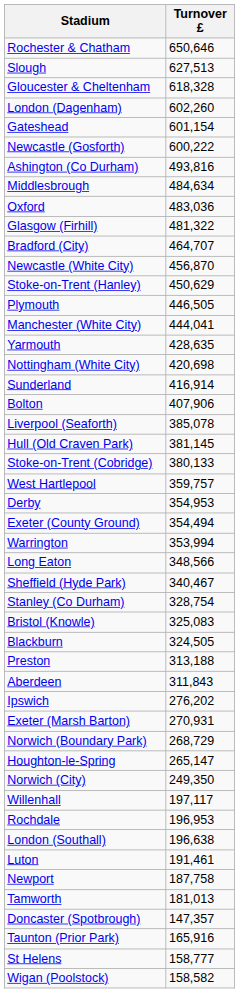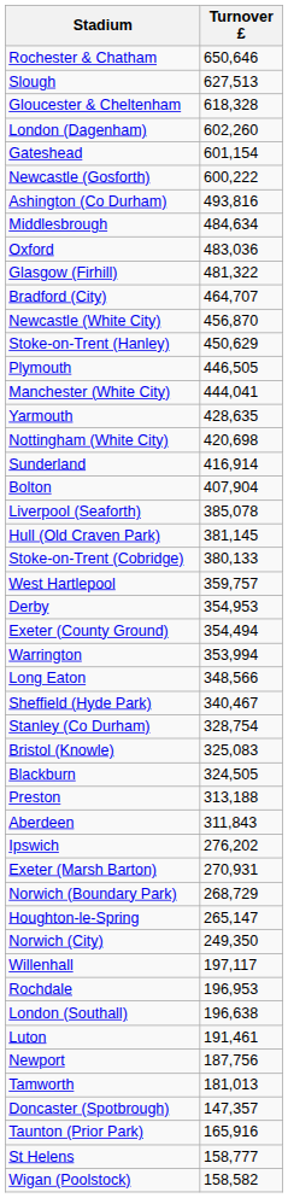 <table class="wikitable">
 <tr>
 <th width=200>Stadium</th>
 <th width=80>Turnover £</th>
 </tr>
 <tr>
 <td><a href='#'>Rochester & Chatham</a></td>
 <td>650,646</td>
 </tr>
 <tr>
 <td><a href='#'>Slough</a></td>
 <td>627,513</td>
 </tr>
 <tr>
 <td><a href='#'>Gloucester & Cheltenham</a></td>
 <td>618,328</td>
 </tr>
 <tr>
 <td><a href='#'>London (Dagenham)</a></td>
 <td>602,260</td>
 </tr>
 <tr>
 <td><a href='#'>Gateshead</a></td>
 <td>601,154</td>
 </tr>
 <tr>
 <td><a href='#'>Newcastle (Gosforth)</a></td>
 <td>600,222</td>
 </tr>
 <tr>
 <td><a href='#'>Ashington (Co Durham)</a></td>
 <td>493,816</td>
 </tr>
 <tr>
 <td><a href='#'>Middlesbrough</a></td>
 <td>484,634</td>
 </tr>
 <tr>
 <td><a href='#'>Oxford</a></td>
 <td>483,036</td>
 </tr>
 <tr>
 <td><a href='#'>Glasgow (Firhill)</a></td>
 <td>481,322</td>
 </tr>
 <tr>
 <td><a href='#'>Bradford (City)</a></td>
 <td>464,707</td>
 </tr>
 <tr>
 <td><a href='#'>Newcastle (White City)</a></td>
 <td>456,870</td>
 </tr>
 <tr>
 <td><a href='#'>Stoke-on-Trent (Hanley)</a></td>
 <td>450,629</td>
 </tr>
 <tr>
 <td><a href='#'>Plymouth</a></td>
 <td>446,505</td>
 </tr>
 <tr>
 <td><a href='#'>Manchester (White City)</a></td>
 <td>444,041</td>
 </tr>
 <tr>
 <td><a href='#'>Yarmouth</a></td>
 <td>428,635</td>
 </tr>
 <tr>
 <td><a href='#'>Nottingham (White City)</a></td>
 <td>420,698</td>
 </tr>
 <tr>
 <td><a href='#'>Sunderland</a></td>
 <td>416,914</td>
 </tr>
 <tr>
 <td><a href='#'>Bolton</a></td>
-<td>407,906</td>
+<td>407,904</td>
 </tr>
 <tr>
 <td><a href='#'>Liverpool (Seaforth)</a></td>
 <td>385,078</td>
 </tr>
 <tr>
 <td><a href='#'>Hull (Old Craven Park)</a></td>
 <td>381,145</td>
 </tr>
 <tr>
 <td><a href='#'>Stoke-on-Trent (Cobridge)</a></td>
 <td>380,133</td>
 </tr>
 <tr>
 <td><a href='#'>West Hartlepool</a></td>
 <td>359,757</td>
 </tr>
 <tr>
 <td><a href='#'>Derby</a></td>
 <td>354,953</td>
 </tr>
 <tr>
 <td><a href='#'>Exeter (County Ground)</a></td>
 <td>354,494</td>
 </tr>
 <tr>
 <td><a href='#'>Warrington</a></td>
 <td>353,994</td>
 </tr>
 <tr>
 <td><a href='#'>Long Eaton</a></td>
 <td>348,566</td>
 </tr>
 <tr>
 <td><a href='#'>Sheffield (Hyde Park)</a></td>
 <td>340,467</td>
 </tr>
 <tr>
 <td><a href='#'>Stanley (Co Durham)</a></td>
 <td>328,754</td>
 </tr>
 <tr>
 <td><a href='#'>Bristol (Knowle)</a></td>
 <td>325,083</td>
 </tr>
 <tr>
 <td><a href='#'>Blackburn</a></td>
 <td>324,505</td>
 </tr>
 <tr>
 <td><a href='#'>Preston</a></td>
 <td>313,188</td>
 </tr>
 <tr>
 <td><a href='#'>Aberdeen</a></td>
 <td>311,843</td>
 </tr>
 <tr>
 <td><a href='#'>Ipswich</a></td>
 <td>276,202</td>
 </tr>
 <tr>
 <td><a href='#'>Exeter (Marsh Barton)</a></td>
 <td>270,931</td>
 </tr>
 <tr>
 <td><a href='#'>Norwich (Boundary Park)</a></td>
 <td>268,729</td>
 </tr>
 <tr>
 <td><a href='#'>Houghton-le-Spring</a></td>
 <td>265,147</td>
 </tr>
 <tr>
 <td><a href='#'>Norwich (City)</a></td>
 <td>249,350</td>
 </tr>
 <tr>
 <td><a href='#'>Willenhall</a></td>
 <td>197,117</td>
 </tr>
 <tr>
 <td><a href='#'>Rochdale</a></td>
 <td>196,953</td>
 </tr>
 <tr>
 <td><a href='#'>London (Southall)</a></td>
 <td>196,638</td>
 </tr>
 <tr>
 <td><a href='#'>Luton</a></td>
 <td>191,461</td>
 </tr>
 <tr>
 <td><a href='#'>Newport</a></td>
-<td>187,758</td>
+<td>187,756</td>
 </tr>
 <tr>
 <td><a href='#'>Tamworth</a></td>
 <td>181,013</td>
 </tr>
 <tr>
 <td><a href='#'>Doncaster (Spotbrough)</a></td>
 <td>147,357</td>
 </tr>
 <tr>
 <td><a href='#'>Taunton (Prior Park)</a></td>
 <td>165,916</td>
 </tr>
 <tr>
 <td><a href='#'>St Helens</a></td>
 <td>158,777</td>
 </tr>
 <tr>
 <td><a href='#'>Wigan (Poolstock)</a></td>
 <td>158,582</td>
 </tr>
 </table>
